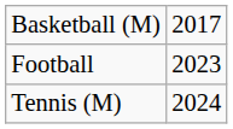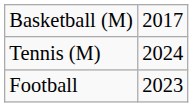 <table class="wikitable">
 <tr>
 <td>Basketball (M)</td>
 <td>2017</td>
 </tr>
 <tr>
+<td>Tennis (M)</td>
+<td>2024</td>
+</tr>
+<tr>
 <td>Football</td>
 <td>2023</td>
 </tr>
-<tr>
-<td>Tennis (M)</td>
-<td>2024</td>
-</tr>
 </table>
